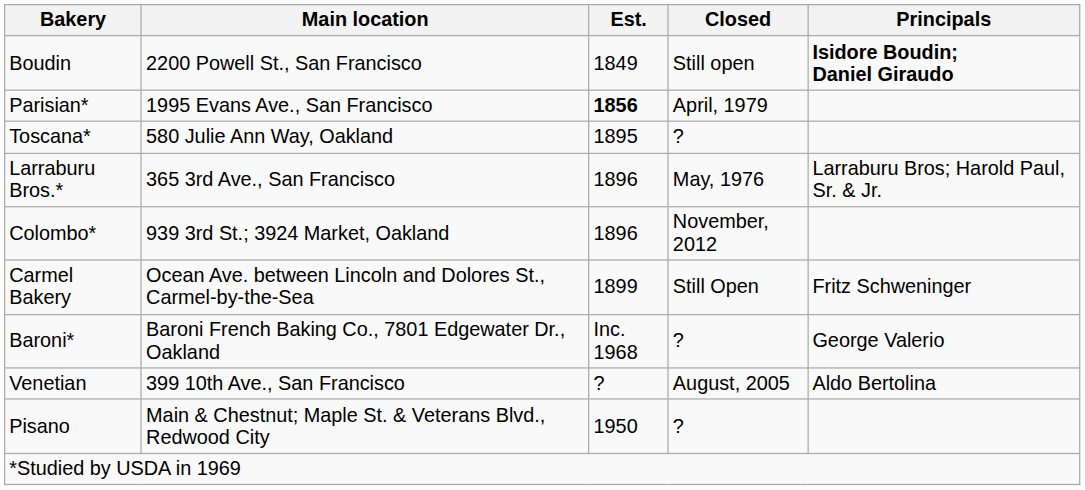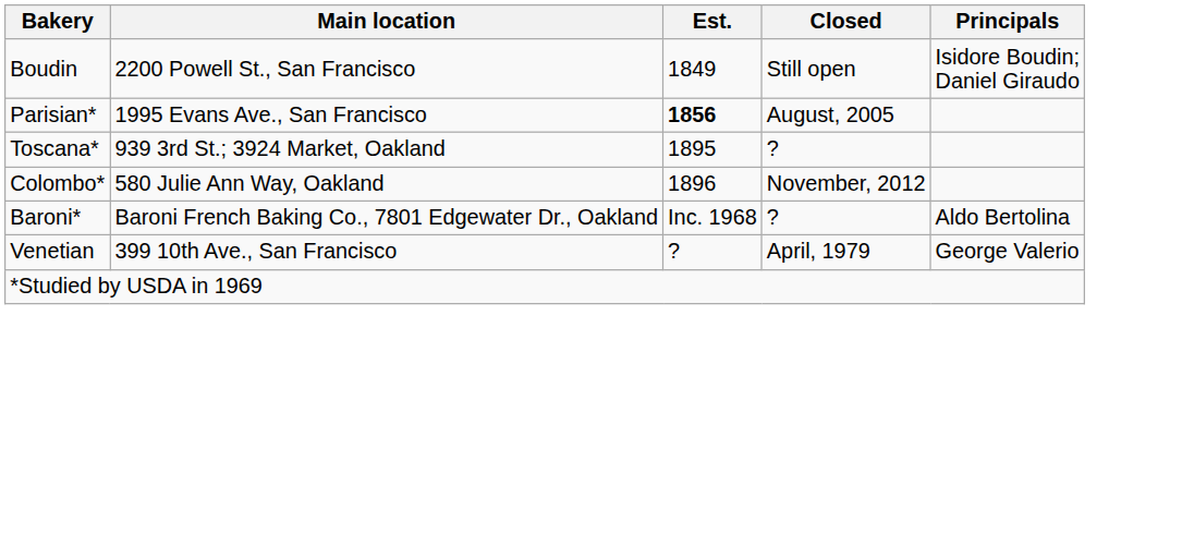 <table class="wikitable">
 <tr>
 <th>Bakery</th>
 <th>Main location</th>
 <th>Est.</th>
 <th>Closed</th>
 <th>Principals</th>
 </tr>
 <tr>
 <td>Boudin</td>
 <td>2200 Powell St., San Francisco</td>
 <td>1849</td>
 <td>Still open</td>
-<td><strong>Isidore Boudin;<br>Daniel Giraudo</strong></td>
+<td>Isidore Boudin;<br>Daniel Giraudo</td>
 </tr>
 <tr>
 <td>Parisian*</td>
 <td>1995 Evans Ave., San Francisco</td>
 <td><strong>1856</strong></td>
-<td>April, 1979</td>
+<td>August, 2005</td>
 <td></td>
 </tr>
 <tr>
 <td>Toscana*</td>
-<td>580 Julie Ann Way, Oakland</td>
+<td>939 3rd St.; 3924 Market, Oakland</td>
 <td>1895</td>
 <td>?</td>
 <td></td>
 </tr>
 <tr>
-<td>Larraburu Bros.*</td>
-<td>365 3rd Ave., San Francisco</td>
-<td>1896</td>
-<td>May, 1976</td>
-<td>Larraburu Bros; Harold Paul, Sr. & Jr.</td>
-</tr>
-<tr>
 <td>Colombo*</td>
-<td>939 3rd St.; 3924 Market, Oakland</td>
+<td>580 Julie Ann Way, Oakland</td>
 <td>1896</td>
 <td>November, 2012</td>
 <td></td>
-</tr>
-<tr>
-<td>Carmel Bakery</td>
-<td>Ocean Ave. between Lincoln and Dolores St., Carmel-by-the-Sea</td>
-<td>1899</td>
-<td>Still Open</td>
-<td>Fritz Schweninger</td>
 </tr>
 <tr>
 <td>Baroni*</td>
 <td>Baroni French Baking Co., 7801 Edgewater Dr., Oakland</td>
 <td>Inc. 1968</td>
 <td>?</td>
-<td>George Valerio</td>
+<td>Aldo Bertolina</td>
 </tr>
 <tr>
 <td>Venetian</td>
 <td>399 10th Ave., San Francisco</td>
 <td>?</td>
-<td>August, 2005</td>
-<td>Aldo Bertolina</td>
-</tr>
-<tr>
-<td>Pisano</td>
-<td>Main & Chestnut; Maple St. & Veterans Blvd., Redwood City</td>
-<td>1950</td>
-<td>?</td>
-<td></td>
+<td>April, 1979</td>
+<td>George Valerio</td>
 </tr>
 <tr>
 <td colspan="5">*Studied by USDA in 1969</td>
 </tr>
 </table>
